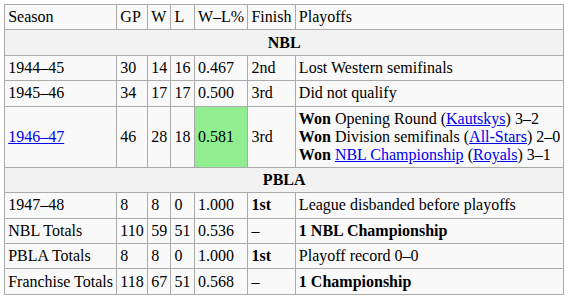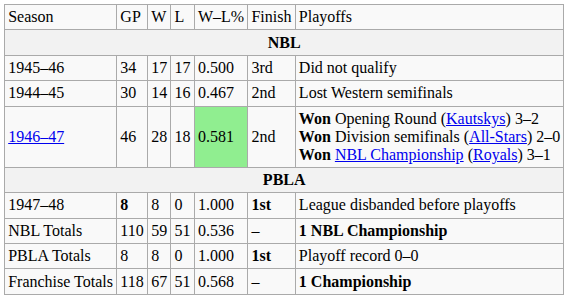 <table class="wikitable">
 <tr>
 <td>Season</td>
 <td>GP</td>
 <td>W</td>
 <td>L</td>
 <td>W–L%</td>
 <td>Finish</td>
 <td>Playoffs</td>
 </tr>
 <tr>
 <th colspan="7"><strong>NBL</strong></th>
 </tr>
 <tr>
+<td>1945–46</td>
+<td>34</td>
+<td>17</td>
+<td>17</td>
+<td>0.500</td>
+<td>3rd</td>
+<td>Did not qualify</td>
+</tr>
+<tr>
 <td>1944–45</td>
 <td>30</td>
 <td>14</td>
 <td>16</td>
 <td>0.467</td>
 <td>2nd</td>
 <td>Lost Western semifinals</td>
 </tr>
 <tr>
-<td>1945–46</td>
-<td>34</td>
-<td>17</td>
-<td>17</td>
-<td>0.500</td>
-<td>3rd</td>
-<td>Did not qualify</td>
-</tr>
-<tr>
 <td><a href='#'>1946–47</a></td>
 <td>46</td>
 <td>28</td>
 <td>18</td>
 <td style="background: lightgreen;">0.581</td>
-<td>3rd</td>
+<td>2nd</td>
 <td><strong>Won</strong> Opening Round (<a href='#'>Kautskys</a>) 3–2<br> <strong>Won</strong> Division semifinals (<a href='#'>All-Stars</a>) 2–0<br> <strong>Won</strong> <a href='#'>NBL Championship</a> (<a href='#'>Royals</a>) 3–1</td>
 </tr>
 <tr>
 <th colspan="7"><strong> PBLA</strong></th>
 </tr>
 <tr>
 <td>1947–48</td>
-<td>8</td>
+<td><strong>8</strong></td>
 <td>8</td>
 <td>0</td>
 <td>1.000</td>
 <td><strong>1st</strong></td>
 <td>League disbanded before playoffs</td>
 </tr>
 <tr>
 <td>NBL Totals</td>
 <td>110</td>
 <td>59</td>
 <td>51</td>
 <td>0.536</td>
 <td>–</td>
 <td><strong>1 NBL Championship</strong></td>
 </tr>
 <tr>
 <td>PBLA Totals</td>
 <td>8</td>
 <td>8</td>
 <td>0</td>
 <td>1.000</td>
 <td><strong>1st</strong></td>
 <td>Playoff record 0–0</td>
 </tr>
 <tr>
 <td>Franchise Totals</td>
 <td>118</td>
 <td>67</td>
 <td>51</td>
 <td>0.568</td>
 <td>–</td>
 <td><strong>1 Championship</strong></td>
 </tr>
 <tr>
 </tr>
 </table>
